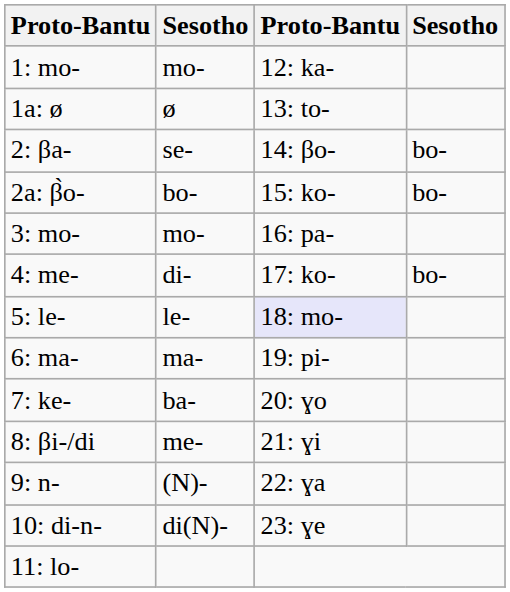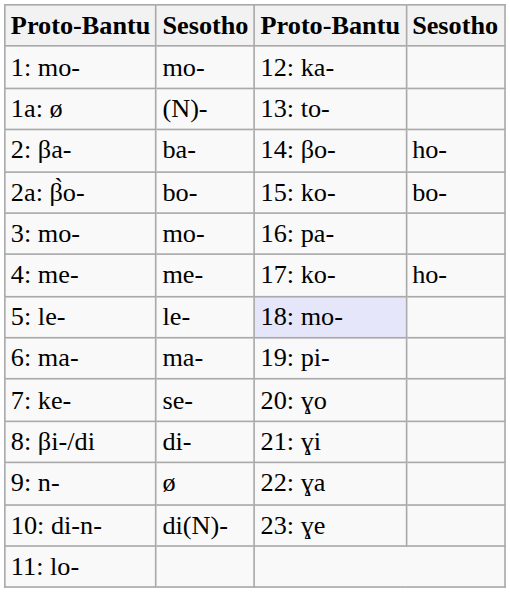 <table class="wikitable">
 <tr>
 <th>Proto-Bantu</th>
 <th>Sesotho</th>
 <th>Proto-Bantu</th>
 <th>Sesotho</th>
 </tr>
 <tr>
 <td>1: mo-</td>
 <td>mo-</td>
 <td>12: ka-</td>
 <td></td>
 </tr>
 <tr>
 <td>1a: ø</td>
-<td>ø</td>
+<td>(N)-</td>
 <td>13: to-</td>
 <td></td>
 </tr>
 <tr>
 <td>2: βa-</td>
-<td>se-</td>
+<td>ba-</td>
 <td>14: βo-</td>
-<td>bo-</td>
+<td>ho-</td>
 </tr>
 <tr>
 <td>2a: β̀o-</td>
 <td>bo-</td>
 <td>15: ko-</td>
 <td>bo-</td>
 </tr>
 <tr>
 <td>3: mo-</td>
 <td>mo-</td>
 <td>16: pa-</td>
 <td></td>
 </tr>
 <tr>
 <td>4: me-</td>
-<td>di-</td>
+<td>me-</td>
 <td>17: ko-</td>
-<td>bo-</td>
+<td>ho-</td>
 </tr>
 <tr>
 <td>5: le-</td>
 <td>le-</td>
 <td style="background: lavender;">18: mo-</td>
 <td></td>
 </tr>
 <tr>
 <td>6: ma-</td>
 <td>ma-</td>
 <td>19: pi-</td>
 <td></td>
 </tr>
 <tr>
 <td>7: ke-</td>
-<td>ba-</td>
+<td>se-</td>
 <td>20: ɣo</td>
 <td></td>
 </tr>
 <tr>
 <td>8: βi-/di</td>
-<td>me-</td>
+<td>di-</td>
 <td>21: ɣi</td>
 <td></td>
 </tr>
 <tr>
 <td>9: n-</td>
-<td>(N)-</td>
+<td>ø</td>
 <td>22: ɣa</td>
 <td></td>
 </tr>
 <tr>
 <td>10: di-n-</td>
 <td>di(N)-</td>
 <td>23: ɣe</td>
 <td></td>
 </tr>
 <tr>
 <td>11: lo-</td>
 <td></td>
 </tr>
 </table>
